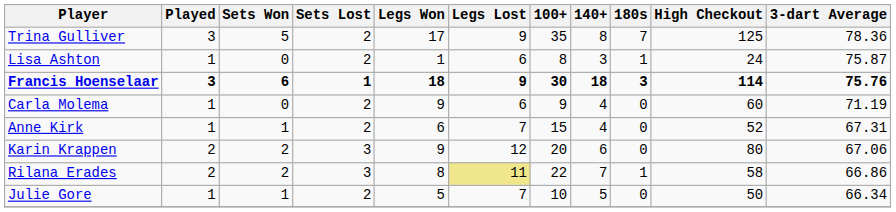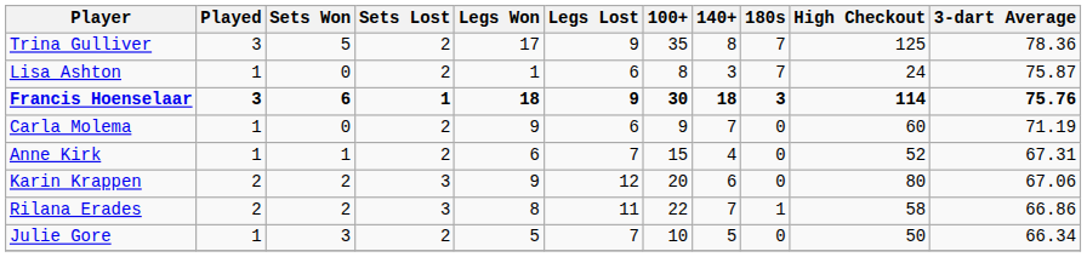 <table class="wikitable sortable" style="font-size: 95%; text-align: right">
 <tr>
 <th>Player</th>
 <th>Played</th>
 <th>Sets Won</th>
 <th>Sets Lost</th>
 <th>Legs Won</th>
 <th>Legs Lost</th>
 <th>100+</th>
 <th>140+</th>
 <th>180s</th>
 <th>High Checkout</th>
 <th>3-dart Average</th>
 </tr>
 <tr>
 <td align="left"> <a href='#'>Trina Gulliver</a></td>
 <td>3</td>
 <td>5</td>
 <td>2</td>
 <td>17</td>
 <td>9</td>
 <td>35</td>
 <td>8</td>
 <td>7</td>
 <td>125</td>
 <td>78.36</td>
 </tr>
 <tr>
 <td align="left"> <a href='#'>Lisa Ashton</a></td>
 <td>1</td>
 <td>0</td>
 <td>2</td>
 <td>1</td>
 <td>6</td>
 <td>8</td>
 <td>3</td>
-<td>1</td>
+<td>7</td>
 <td>24</td>
 <td>75.87</td>
 </tr>
 <tr>
 <td align="left"> <strong><a href='#'>Francis Hoenselaar</a></strong></td>
 <td><strong>3</strong></td>
 <td><strong>6</strong></td>
 <td><strong>1</strong></td>
 <td><strong>18</strong></td>
 <td><strong>9</strong></td>
 <td><strong>30</strong></td>
 <td><strong>18</strong></td>
 <td><strong>3</strong></td>
 <td><strong>114</strong></td>
 <td><strong>75.76</strong></td>
 </tr>
 <tr>
 <td align="left"> <a href='#'>Carla Molema</a></td>
 <td>1</td>
 <td>0</td>
 <td>2</td>
 <td>9</td>
 <td>6</td>
 <td>9</td>
-<td>4</td>
+<td>7</td>
 <td>0</td>
 <td>60</td>
 <td>71.19</td>
 </tr>
 <tr>
 <td align="left"> <a href='#'>Anne Kirk</a></td>
 <td>1</td>
 <td>1</td>
 <td>2</td>
 <td>6</td>
 <td>7</td>
 <td>15</td>
 <td>4</td>
 <td>0</td>
 <td>52</td>
 <td>67.31</td>
 </tr>
 <tr>
 <td align="left"> <a href='#'>Karin Krappen</a></td>
 <td>2</td>
 <td>2</td>
 <td>3</td>
 <td>9</td>
 <td>12</td>
 <td>20</td>
 <td>6</td>
 <td>0</td>
 <td>80</td>
 <td>67.06</td>
 </tr>
 <tr>
 <td align="left"> <a href='#'>Rilana Erades</a></td>
 <td>2</td>
 <td>2</td>
 <td>3</td>
 <td>8</td>
-<td style="background: khaki;">11</td>
+<td>11</td>
 <td>22</td>
 <td>7</td>
 <td>1</td>
 <td>58</td>
 <td>66.86</td>
 </tr>
 <tr>
 <td align="left"> <a href='#'>Julie Gore</a></td>
 <td>1</td>
-<td>1</td>
+<td>3</td>
 <td>2</td>
 <td>5</td>
 <td>7</td>
 <td>10</td>
 <td>5</td>
 <td>0</td>
 <td>50</td>
 <td>66.34</td>
 </tr>
 <tr>
 </tr>
 </table>
